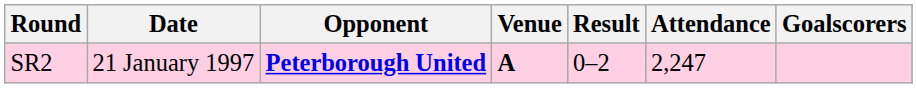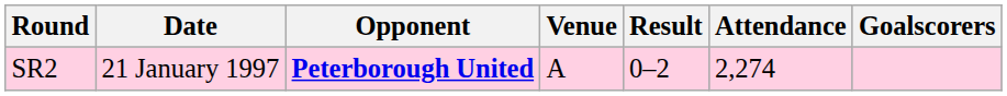 <table class="wikitable">
 <tr>
 <th>Round</th>
 <th>Date</th>
 <th>Opponent</th>
 <th>Venue</th>
 <th>Result</th>
 <th>Attendance</th>
 <th>Goalscorers</th>
 </tr>
 <tr style="background-color: #ffd0e3;">
 <td>SR2</td>
 <td>21 January 1997</td>
 <td><strong><a href='#'>Peterborough United</a></strong></td>
-<td><strong>A</strong></td>
+<td>A</td>
 <td>0–2</td>
-<td>2,247</td>
+<td>2,274</td>
 <td></td>
 </tr>
 </table>
